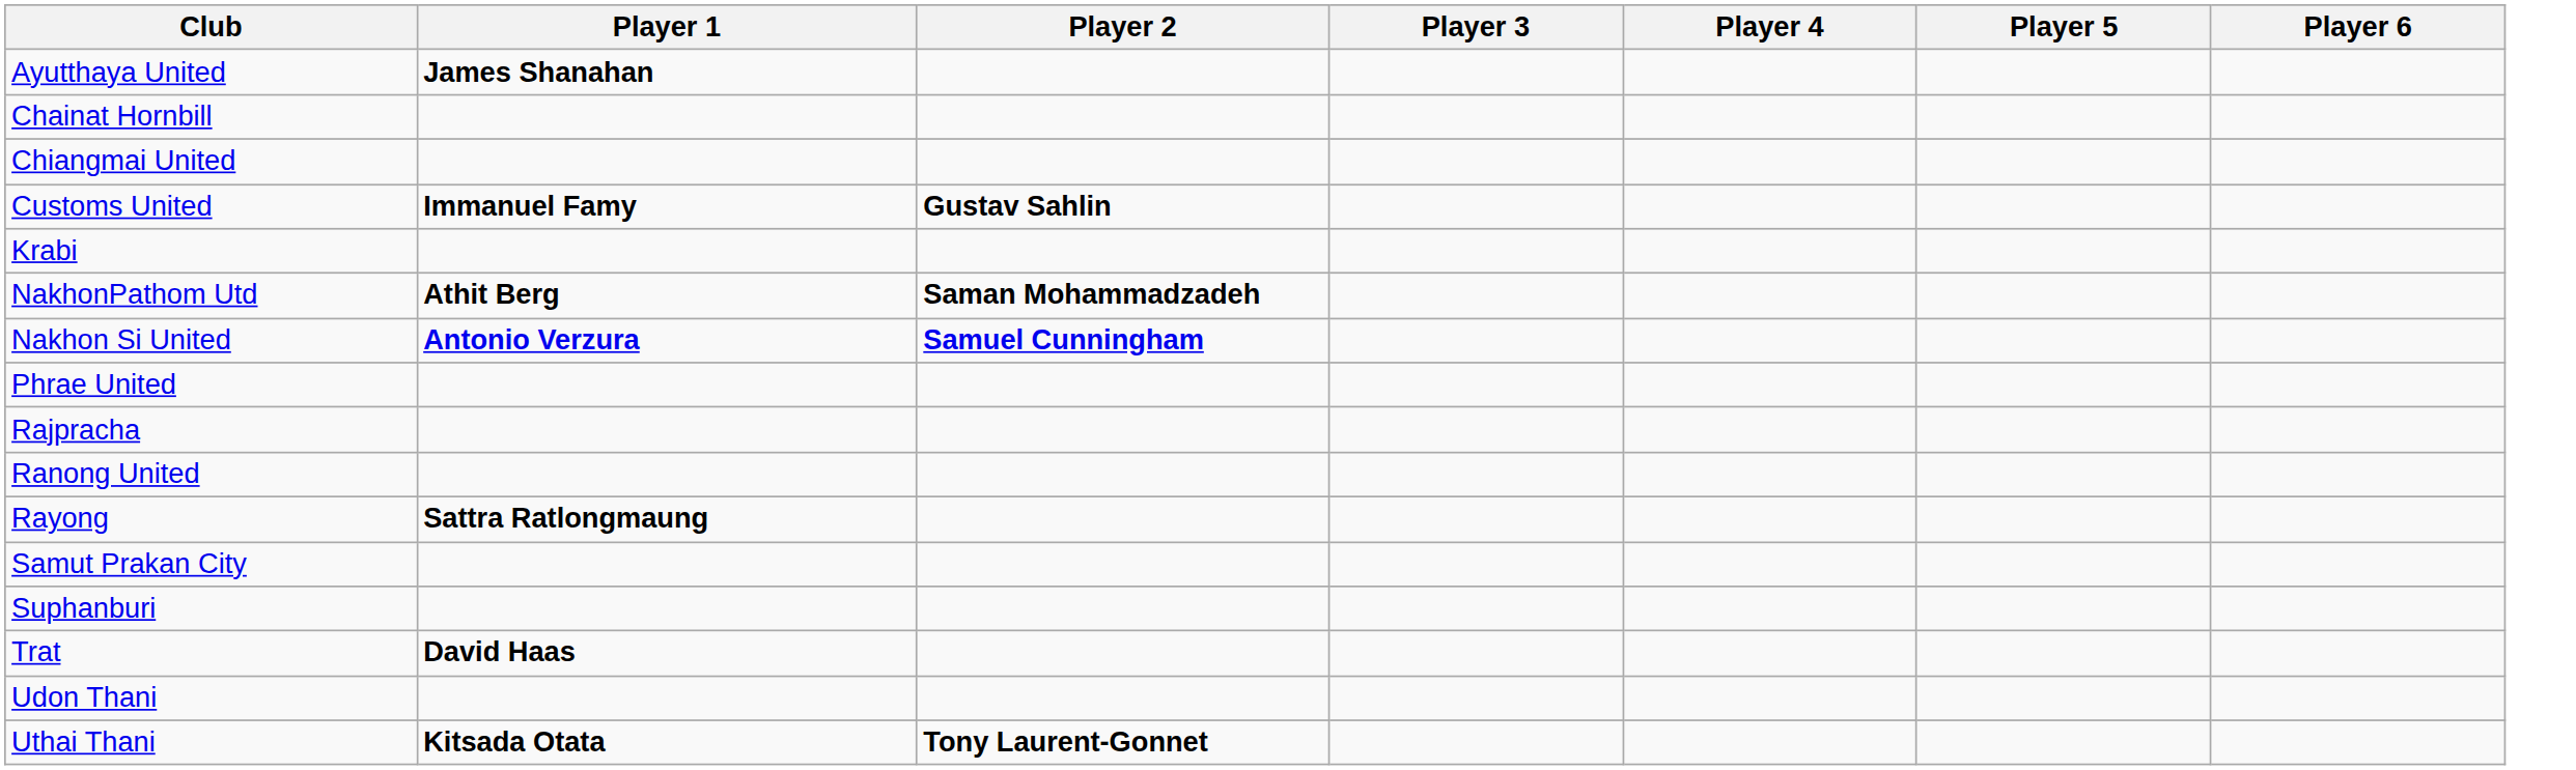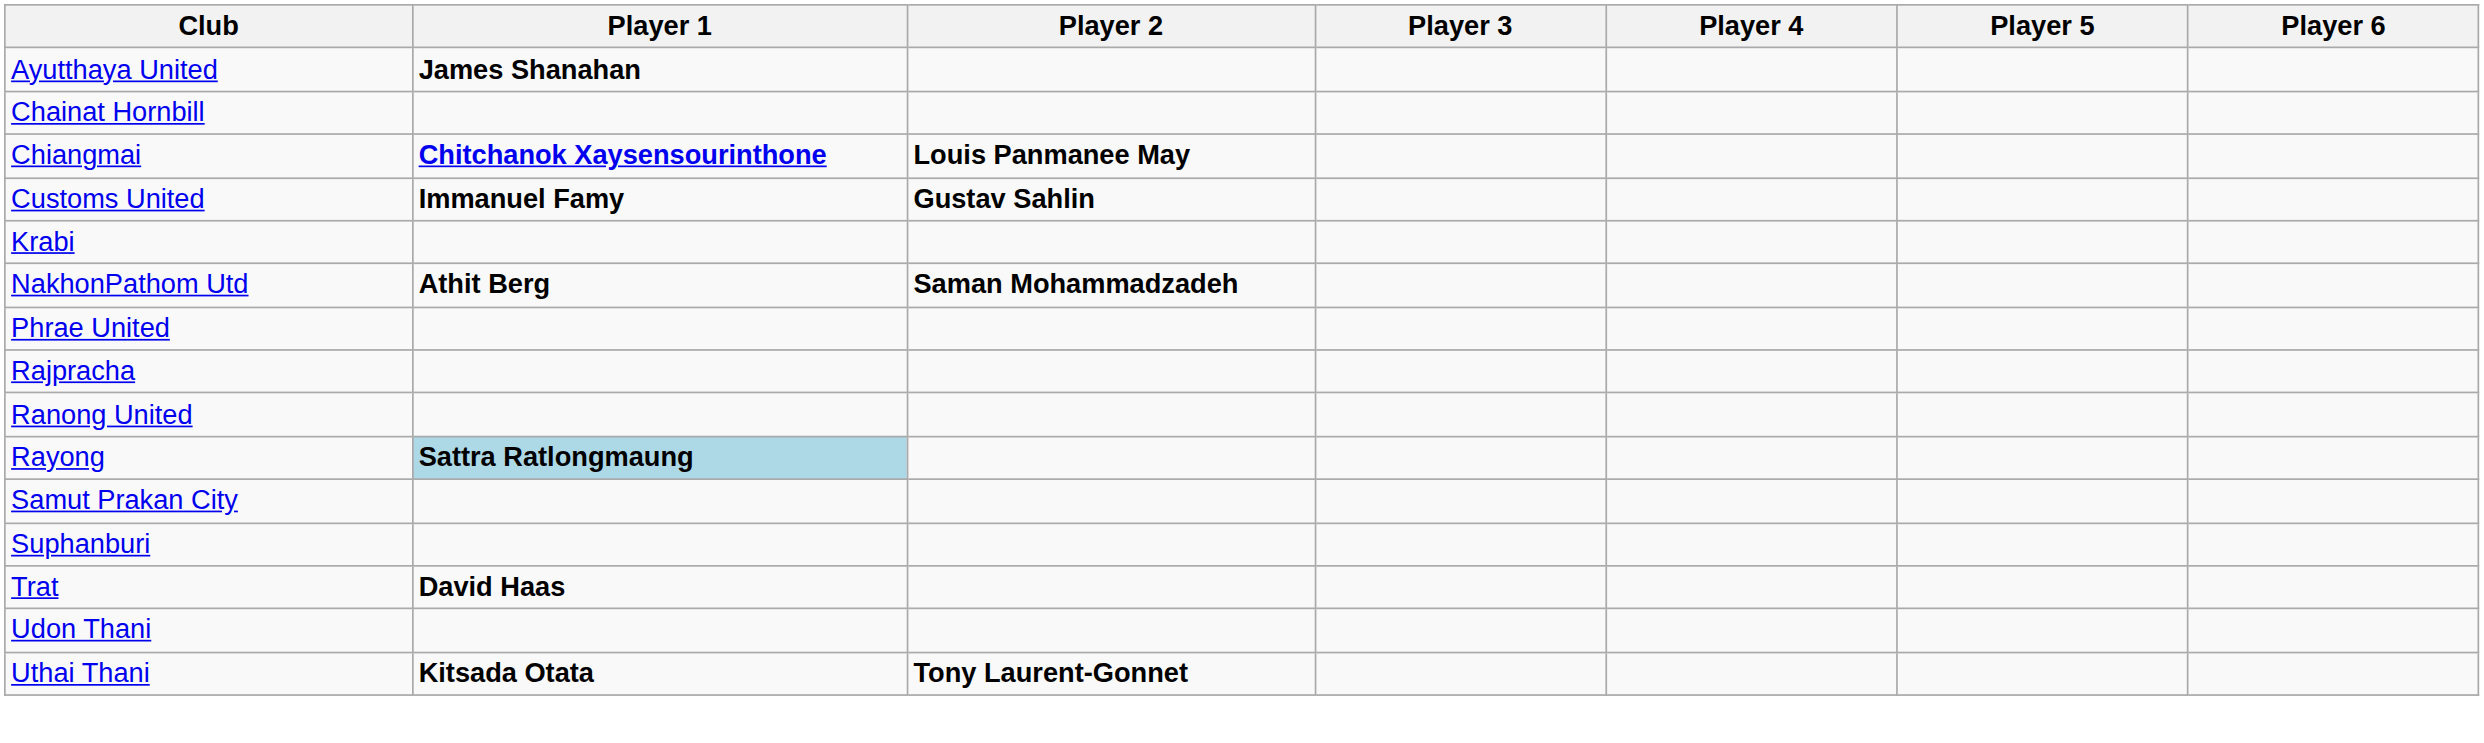 <table class="wikitable">
 <tr>
 <th style="width:14%">Club</th>
 <th style="width:17%">Player 1</th>
 <th style="width:14%">Player 2</th>
 <th style="width:10%">Player 3</th>
 <th style="width:10%">Player 4</th>
 <th style="width:10%">Player 5</th>
 <th style="width:10%">Player 6</th>
 </tr>
 <tr>
 <td><a href='#'>Ayutthaya United</a></td>
 <td> <strong>James Shanahan</strong><small></small></td>
 <td></td>
 <td></td>
 <td></td>
 <td></td>
 <td></td>
 </tr>
 <tr>
 <td><a href='#'>Chainat Hornbill</a></td>
 <td></td>
 <td></td>
 <td></td>
 <td></td>
 <td></td>
 </tr>
 <tr>
-<td><a href='#'>Chiangmai United</a></td>
-<td></td>
-<td></td>
+<td><a href='#'>Chiangmai</a></td>
+<td> <strong><a href='#'>Chitchanok Xaysensourinthone</a></strong><small></small></td>
+<td> <strong>Louis Panmanee May</strong><small></small></td>
 <td></td>
 <td></td>
 <td></td>
 <td></td>
 </tr>
 <tr>
 <td><a href='#'>Customs United</a></td>
 <td><strong>Immanuel Famy</strong><small></small></td>
 <td> <strong>Gustav Sahlin</strong><small></small></td>
 <td></td>
 <td></td>
 <td></td>
 <td></td>
 </tr>
 <tr>
 <td><a href='#'>Krabi</a></td>
 <td></td>
 <td></td>
 <td></td>
 <td></td>
 <td></td>
 <td></td>
 </tr>
 <tr>
 <td><a href='#'>NakhonPathom Utd</a></td>
 <td> <strong>Athit Berg</strong><small></small></td>
 <td> <strong>Saman Mohammadzadeh</strong> <small></small></td>
-<td></td>
-<td></td>
-<td></td>
-<td></td>
-</tr>
-<tr>
-<td><a href='#'>Nakhon Si United</a></td>
-<td><strong><a href='#'>Antonio Verzura</a></strong><small></small></td>
-<td> <strong><a href='#'>Samuel Cunningham</a></strong><small></small></td>
 <td></td>
 <td></td>
 <td></td>
 <td></td>
 </tr>
 <tr>
 <td><a href='#'>Phrae United</a></td>
 <td></td>
 <td></td>
 <td></td>
 <td></td>
 <td></td>
 <td></td>
 </tr>
 <tr>
 <td><a href='#'>Rajpracha</a></td>
 <td></td>
 <td></td>
 <td></td>
 <td></td>
 <td></td>
 <td></td>
 </tr>
 <tr>
 <td><a href='#'>Ranong United</a></td>
 <td></td>
 <td></td>
 <td></td>
 <td></td>
 <td></td>
 <td></td>
 </tr>
 <tr>
 <td><a href='#'>Rayong</a></td>
-<td> <strong>Sattra Ratlongmaung</strong><small></small></td>
+<td style="background: lightblue;"> <strong>Sattra Ratlongmaung</strong><small></small></td>
 <td></td>
 <td></td>
 <td></td>
 <td></td>
 <td></td>
 </tr>
 <tr>
 <td><a href='#'>Samut Prakan City</a></td>
 <td></td>
 <td></td>
 <td></td>
 <td></td>
 <td></td>
 <td></td>
 </tr>
 <tr>
 <td><a href='#'>Suphanburi</a></td>
 <td></td>
 <td></td>
 <td></td>
 <td></td>
 <td></td>
 <td></td>
 </tr>
 <tr>
 <td><a href='#'>Trat</a></td>
 <td> <strong>David Haas</strong><small></small> </td>
 <td></td>
 <td></td>
 <td></td>
 <td></td>
 <td></td>
 </tr>
 <tr>
 <td><a href='#'>Udon Thani</a></td>
 <td></td>
 <td></td>
 <td></td>
 <td></td>
 <td></td>
 <td></td>
 </tr>
 <tr>
 <td><a href='#'>Uthai Thani</a></td>
 <td> <strong>Kitsada Otata</strong></td>
 <td> <strong>Tony Laurent-Gonnet</strong><small></small></td>
 <td></td>
 <td></td>
 <td></td>
 </tr>
 </table>
